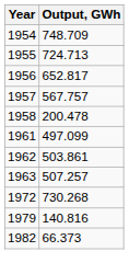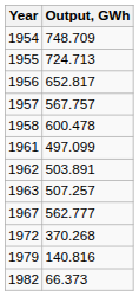 <table class="wikitable">
 <tr>
 <th>Year</th>
 <th>Output, GWh</th>
 </tr>
 <tr>
 <td>1954</td>
 <td>748.709</td>
 </tr>
 <tr>
 <td>1955</td>
 <td>724.713</td>
 </tr>
 <tr>
 <td>1956</td>
 <td>652.817</td>
 </tr>
 <tr>
 <td>1957</td>
 <td>567.757</td>
 </tr>
 <tr>
 <td>1958</td>
-<td>200.478</td>
+<td>600.478</td>
 </tr>
 <tr>
 <td>1961</td>
 <td>497.099</td>
 </tr>
 <tr>
 <td>1962</td>
-<td>503.861</td>
+<td>503.891</td>
 </tr>
 <tr>
 <td>1963</td>
 <td>507.257</td>
 </tr>
 <tr>
+<td>1967</td>
+<td>562.777</td>
+</tr>
+<tr>
 <td>1972</td>
-<td>730.268</td>
+<td>370.268</td>
 </tr>
 <tr>
 <td>1979</td>
 <td>140.816</td>
 </tr>
 <tr>
 <td>1982</td>
 <td>66.373</td>
 </tr>
 </table>
